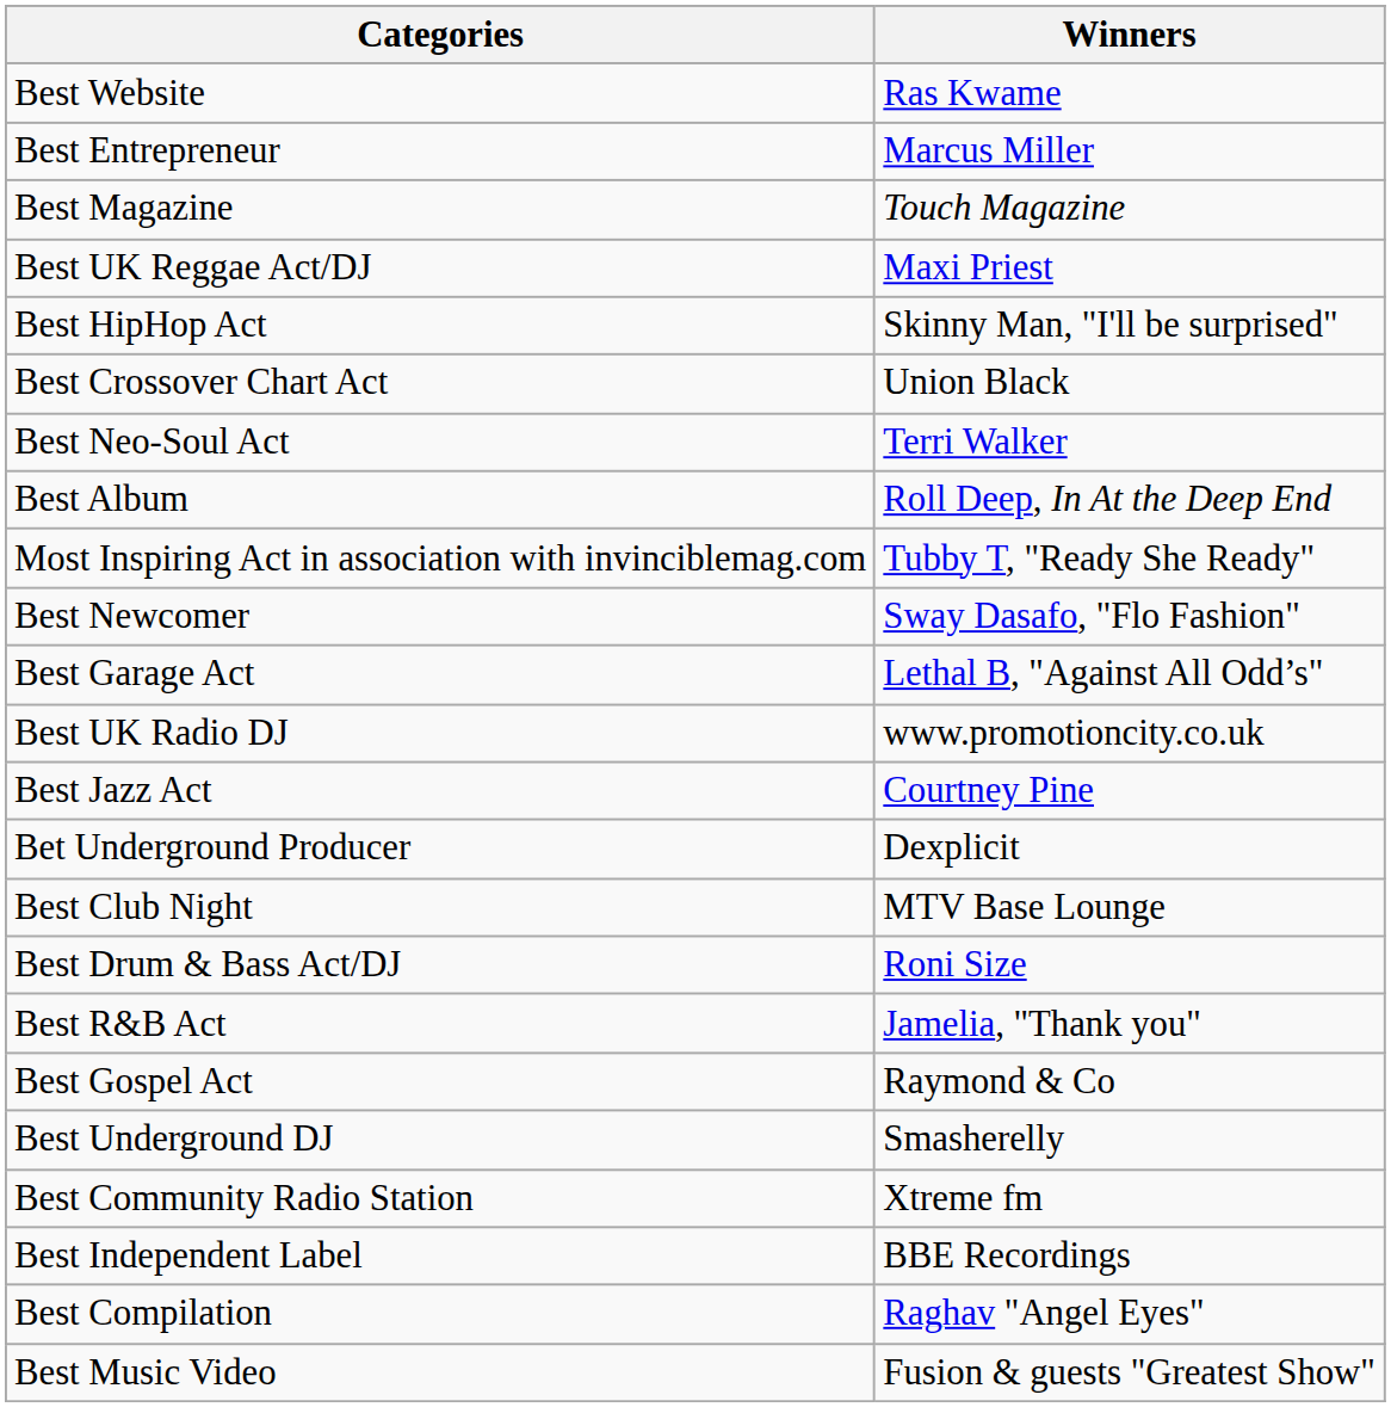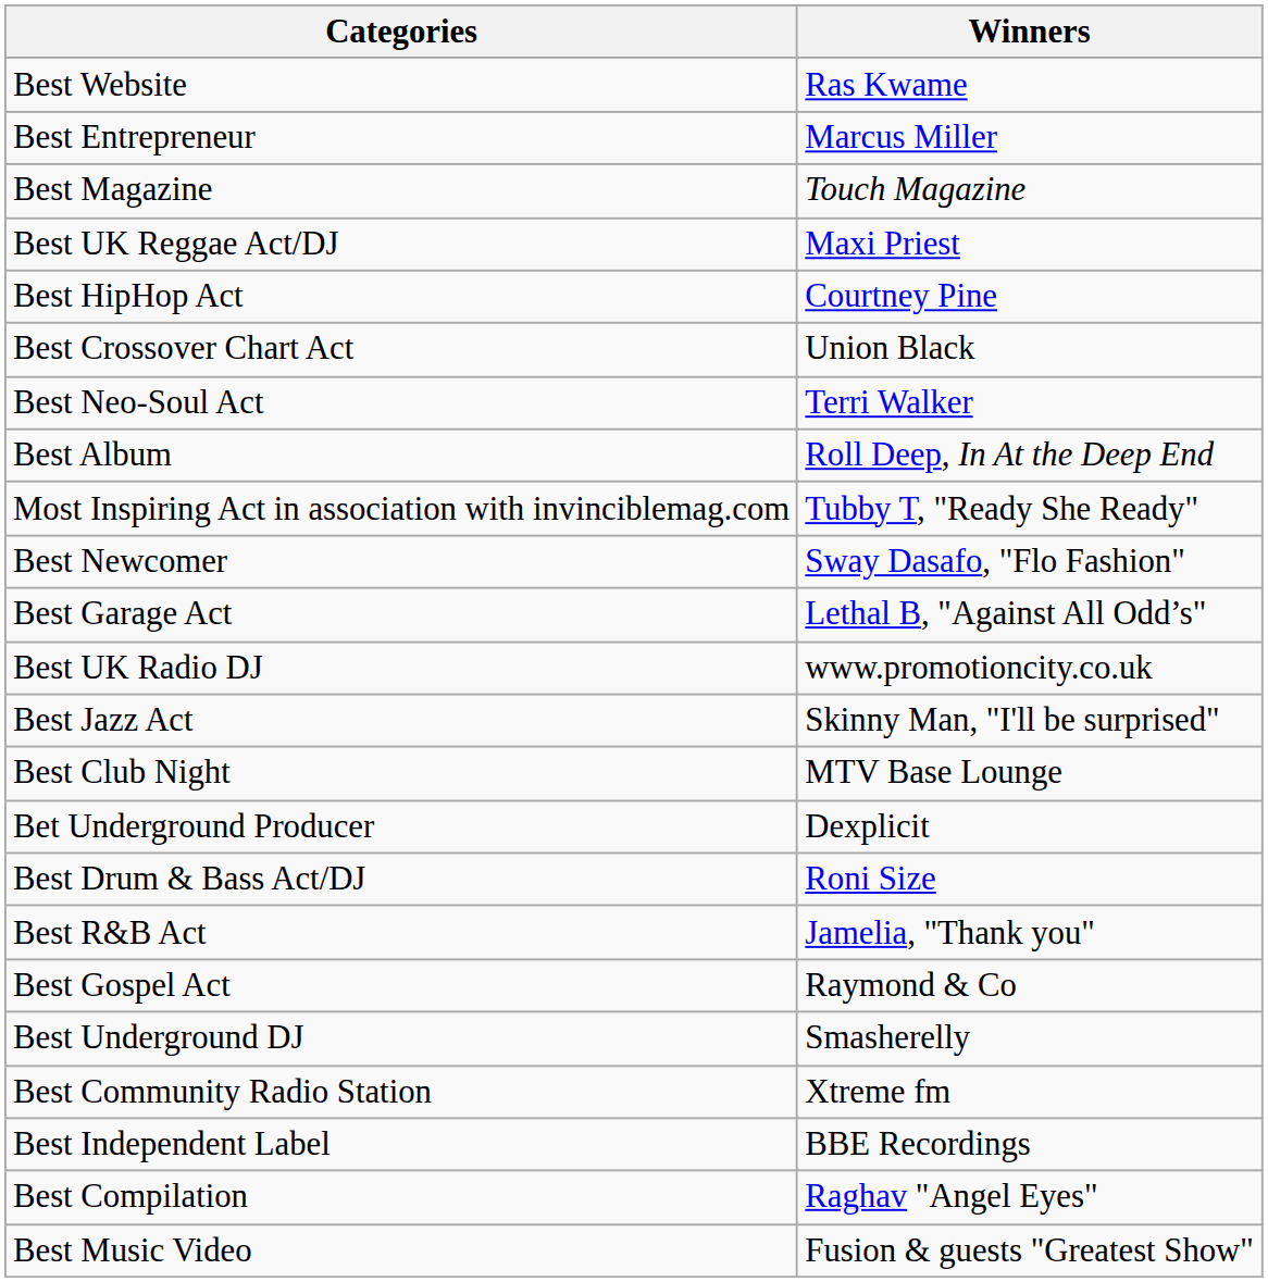 <table class="wikitable">
 <tr>
 <th>Categories</th>
 <th>Winners</th>
 </tr>
 <tr>
 <td>Best Website</td>
 <td><a href='#'>Ras Kwame</a></td>
 </tr>
 <tr>
 <td>Best Entrepreneur</td>
 <td><a href='#'>Marcus Miller</a></td>
 </tr>
 <tr>
 <td>Best Magazine</td>
 <td><em>Touch Magazine</em></td>
 </tr>
 <tr>
 <td>Best UK Reggae Act/DJ</td>
 <td><a href='#'>Maxi Priest</a></td>
 </tr>
 <tr>
 <td>Best HipHop Act</td>
-<td>Skinny Man, "I'll be surprised"</td>
+<td><a href='#'>Courtney Pine</a></td>
 </tr>
 <tr>
 <td>Best Crossover Chart Act</td>
 <td>Union Black</td>
 </tr>
 <tr>
 <td>Best Neo-Soul Act</td>
 <td><a href='#'>Terri Walker</a></td>
 </tr>
 <tr>
 <td>Best Album</td>
 <td><a href='#'>Roll Deep</a>, <em>In At the Deep End</em></td>
 </tr>
 <tr>
 <td>Most Inspiring Act in association with invinciblemag.com</td>
 <td><a href='#'>Tubby T</a>, "Ready She Ready"</td>
 </tr>
 <tr>
 <td>Best Newcomer</td>
 <td><a href='#'>Sway Dasafo</a>, "Flo Fashion"</td>
 </tr>
 <tr>
 <td>Best Garage Act</td>
 <td><a href='#'>Lethal B</a>, "Against All Odd’s"</td>
 </tr>
 <tr>
 <td>Best UK Radio DJ</td>
 <td>www.promotioncity.co.uk</td>
 </tr>
 <tr>
 <td>Best Jazz Act</td>
-<td><a href='#'>Courtney Pine</a></td>
+<td>Skinny Man, "I'll be surprised"</td>
+</tr>
+<tr>
+<td>Best Club Night</td>
+<td>MTV Base Lounge</td>
 </tr>
 <tr>
 <td>Bet Underground Producer</td>
 <td>Dexplicit</td>
-</tr>
-<tr>
-<td>Best Club Night</td>
-<td>MTV Base Lounge</td>
 </tr>
 <tr>
 <td>Best Drum & Bass Act/DJ</td>
 <td><a href='#'>Roni Size</a></td>
 </tr>
 <tr>
 <td>Best R&B Act</td>
 <td><a href='#'>Jamelia</a>, "Thank you"</td>
 </tr>
 <tr>
 <td>Best Gospel Act</td>
 <td>Raymond & Co</td>
 </tr>
 <tr>
 <td>Best Underground DJ</td>
 <td>Smasherelly</td>
 </tr>
 <tr>
 <td>Best Community Radio Station</td>
 <td>Xtreme fm</td>
 </tr>
 <tr>
 <td>Best Independent Label</td>
 <td>BBE Recordings</td>
 </tr>
 <tr>
 <td>Best Compilation</td>
 <td><a href='#'>Raghav</a> "Angel Eyes"</td>
 </tr>
 <tr>
 <td>Best Music Video</td>
 <td>Fusion & guests "Greatest Show"</td>
 </tr>
 </table>
